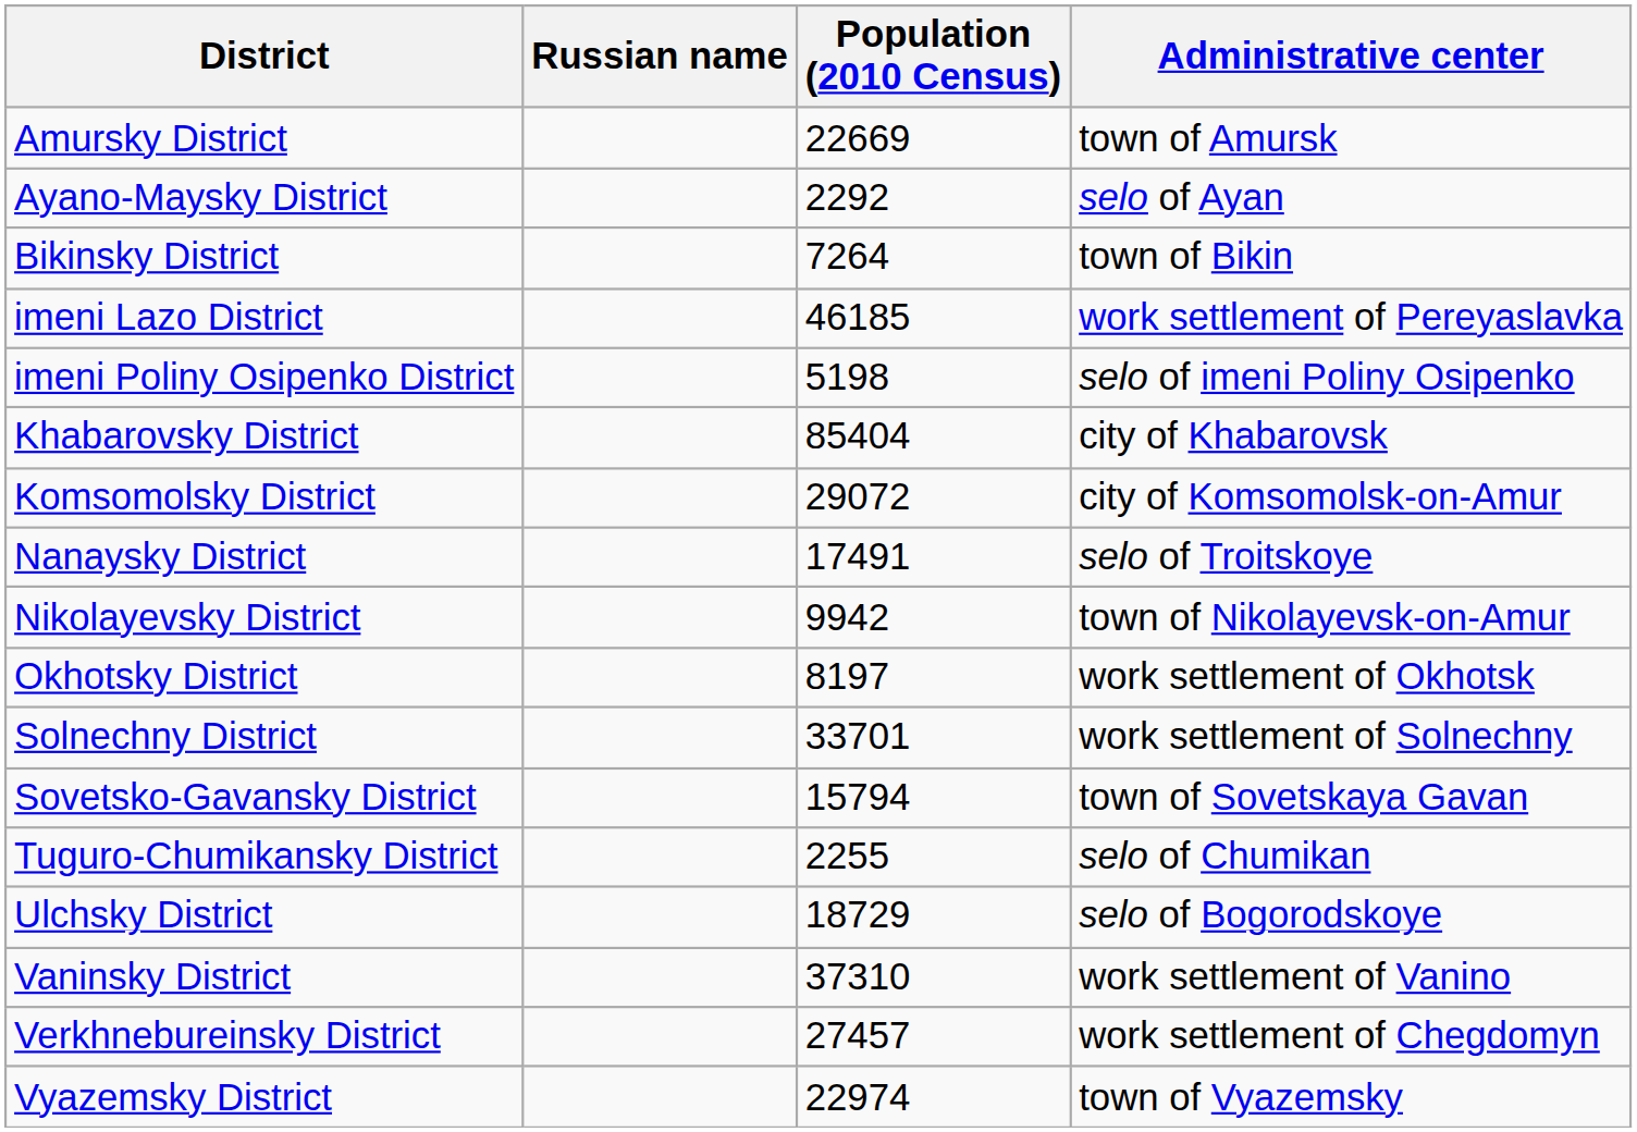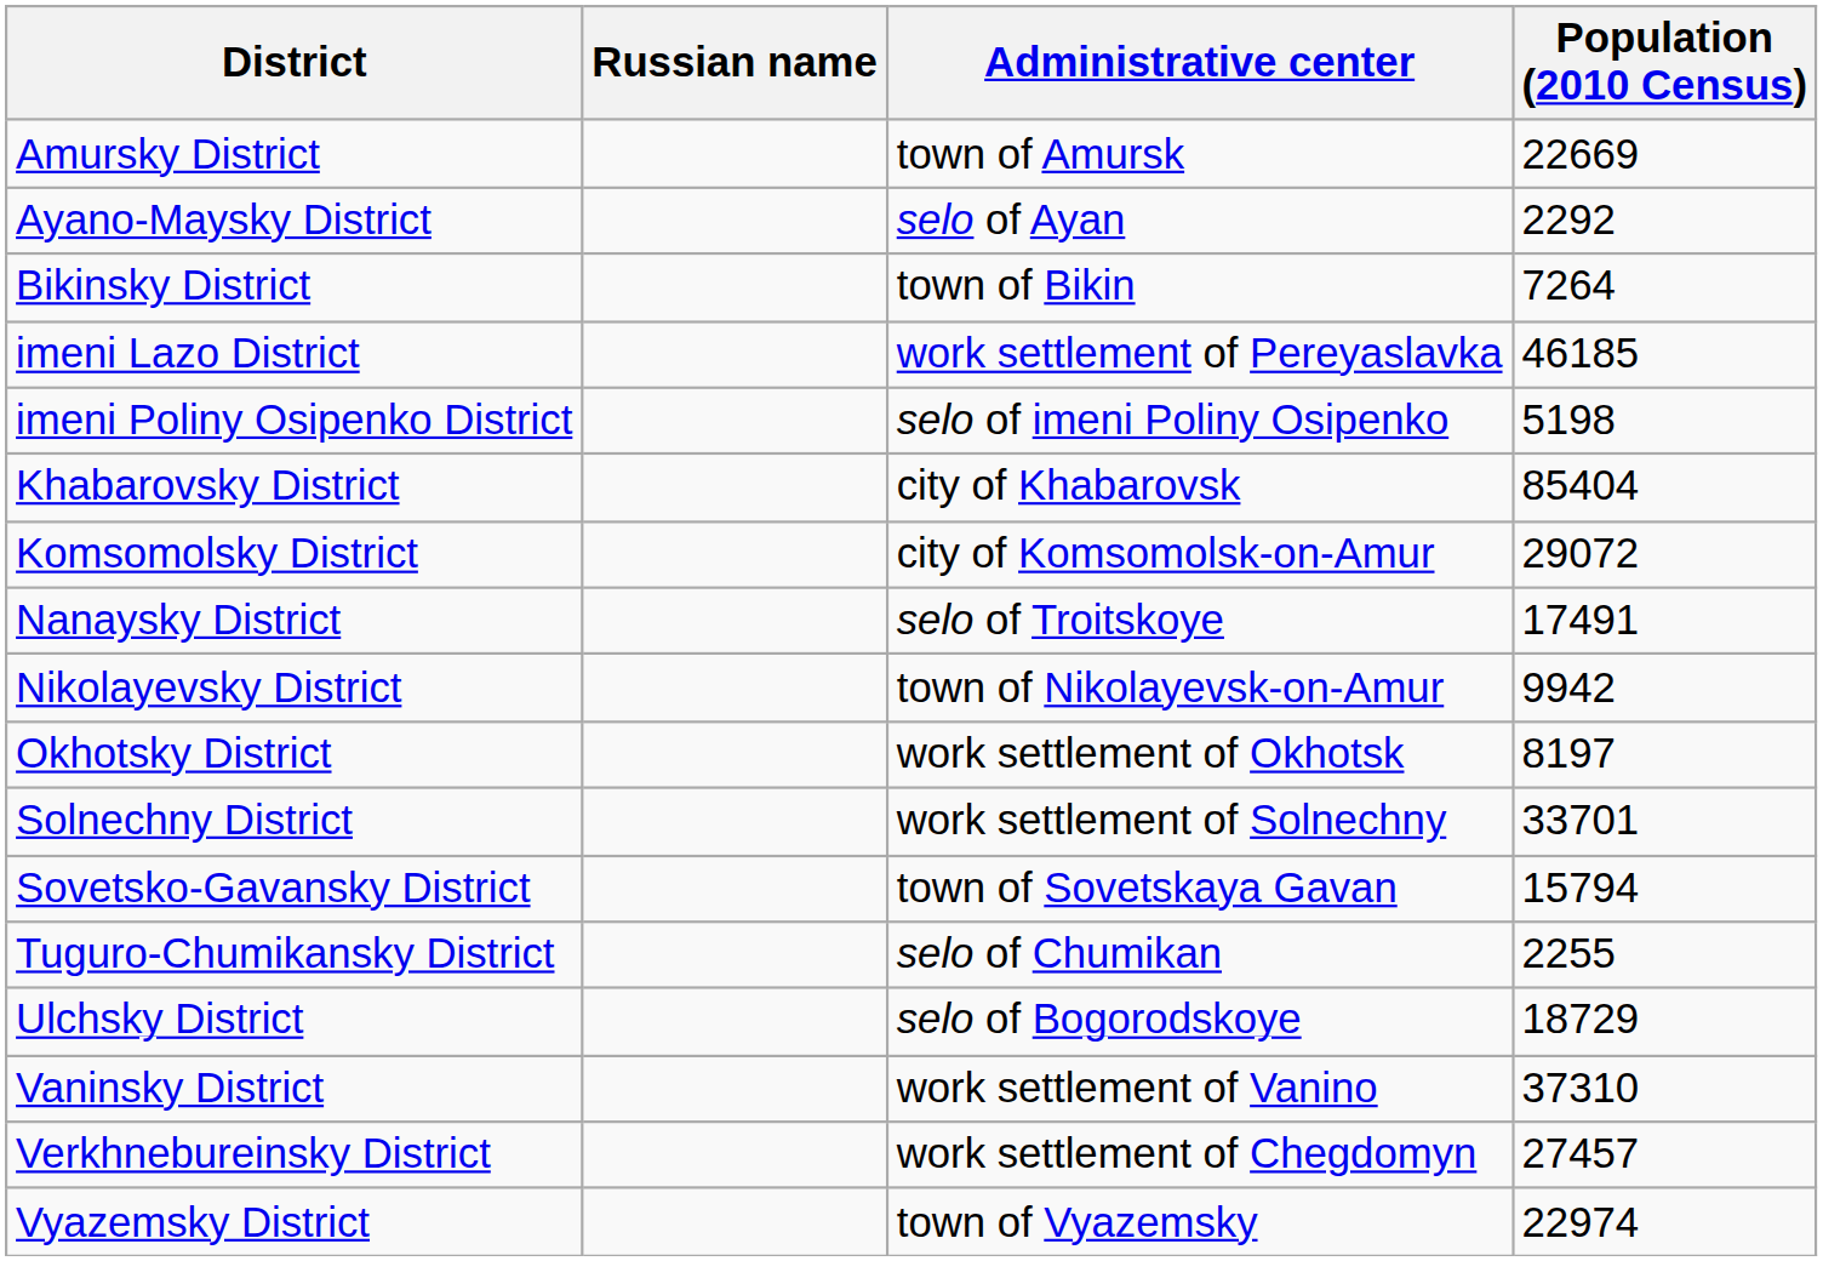 <table class="wikitable sortable">
 <tr>
 <th>District</th>
 <th>Russian name</th>
+<th><a href='#'>Administrative center</a></th>
 <th>Population<br>(<a href='#'>2010 Census</a>)</th>
-<th><a href='#'>Administrative center</a></th>
 </tr>
 <tr>
 <td><a href='#'>Amursky District</a></td>
 <td></td>
+<td>town of <a href='#'>Amursk</a></td>
 <td>22669</td>
-<td>town of <a href='#'>Amursk</a></td>
 </tr>
 <tr>
 <td><a href='#'>Ayano-Maysky District</a></td>
 <td></td>
+<td><em><a href='#'>selo</a></em> of <a href='#'>Ayan</a></td>
 <td>2292</td>
-<td><em><a href='#'>selo</a></em> of <a href='#'>Ayan</a></td>
 </tr>
 <tr>
 <td><a href='#'>Bikinsky District</a></td>
 <td></td>
+<td>town of <a href='#'>Bikin</a></td>
 <td>7264</td>
-<td>town of <a href='#'>Bikin</a></td>
 </tr>
 <tr>
 <td><a href='#'>imeni Lazo District</a></td>
 <td></td>
+<td><a href='#'>work settlement</a> of <a href='#'>Pereyaslavka</a></td>
 <td>46185</td>
-<td><a href='#'>work settlement</a> of <a href='#'>Pereyaslavka</a></td>
 </tr>
 <tr>
 <td><a href='#'>imeni Poliny Osipenko District</a></td>
 <td></td>
+<td><em>selo</em> of <a href='#'>imeni Poliny Osipenko</a></td>
 <td>5198</td>
-<td><em>selo</em> of <a href='#'>imeni Poliny Osipenko</a></td>
 </tr>
 <tr>
 <td><a href='#'>Khabarovsky District</a></td>
 <td></td>
+<td>city of <a href='#'>Khabarovsk</a></td>
 <td>85404</td>
-<td>city of <a href='#'>Khabarovsk</a></td>
 </tr>
 <tr>
 <td><a href='#'>Komsomolsky District</a></td>
 <td></td>
+<td>city of <a href='#'>Komsomolsk-on-Amur</a></td>
 <td>29072</td>
-<td>city of <a href='#'>Komsomolsk-on-Amur</a></td>
 </tr>
 <tr>
 <td><a href='#'>Nanaysky District</a></td>
 <td></td>
+<td><em>selo</em> of <a href='#'>Troitskoye</a></td>
 <td>17491</td>
-<td><em>selo</em> of <a href='#'>Troitskoye</a></td>
 </tr>
 <tr>
 <td><a href='#'>Nikolayevsky District</a></td>
 <td></td>
+<td>town of <a href='#'>Nikolayevsk-on-Amur</a></td>
 <td>9942</td>
-<td>town of <a href='#'>Nikolayevsk-on-Amur</a></td>
 </tr>
 <tr>
 <td><a href='#'>Okhotsky District</a></td>
 <td></td>
+<td>work settlement of <a href='#'>Okhotsk</a></td>
 <td>8197</td>
-<td>work settlement of <a href='#'>Okhotsk</a></td>
 </tr>
 <tr>
 <td><a href='#'>Solnechny District</a></td>
 <td></td>
+<td>work settlement of <a href='#'>Solnechny</a></td>
 <td>33701</td>
-<td>work settlement of <a href='#'>Solnechny</a></td>
 </tr>
 <tr>
 <td><a href='#'>Sovetsko-Gavansky District</a></td>
 <td></td>
+<td>town of <a href='#'>Sovetskaya Gavan</a></td>
 <td>15794</td>
-<td>town of <a href='#'>Sovetskaya Gavan</a></td>
 </tr>
 <tr>
 <td><a href='#'>Tuguro-Chumikansky District</a></td>
 <td></td>
+<td><em>selo</em> of <a href='#'>Chumikan</a></td>
 <td>2255</td>
-<td><em>selo</em> of <a href='#'>Chumikan</a></td>
 </tr>
 <tr>
 <td><a href='#'>Ulchsky District</a></td>
 <td></td>
+<td><em>selo</em> of <a href='#'>Bogorodskoye</a></td>
 <td>18729</td>
-<td><em>selo</em> of <a href='#'>Bogorodskoye</a></td>
 </tr>
 <tr>
 <td><a href='#'>Vaninsky District</a></td>
 <td></td>
+<td>work settlement of <a href='#'>Vanino</a></td>
 <td>37310</td>
-<td>work settlement of <a href='#'>Vanino</a></td>
 </tr>
 <tr>
 <td><a href='#'>Verkhnebureinsky District</a></td>
 <td></td>
+<td>work settlement of <a href='#'>Chegdomyn</a></td>
 <td>27457</td>
-<td>work settlement of <a href='#'>Chegdomyn</a></td>
 </tr>
 <tr>
 <td><a href='#'>Vyazemsky District</a></td>
 <td></td>
+<td>town of <a href='#'>Vyazemsky</a></td>
 <td>22974</td>
-<td>town of <a href='#'>Vyazemsky</a></td>
 </tr>
 </table>
